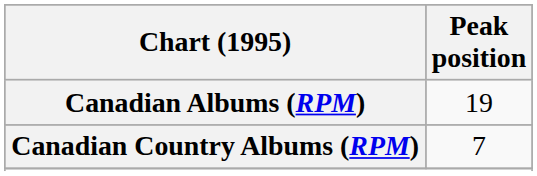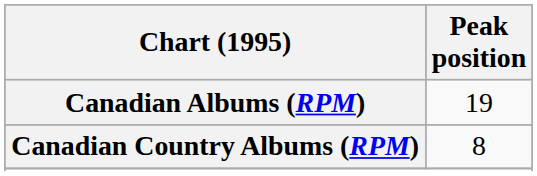 <table class="wikitable sortable plainrowheaders" style="text-align:center">
 <tr>
 <th scope="col">Chart (1995)</th>
 <th scope="col">Peak<br>position</th>
 </tr>
 <tr>
 <th scope="row">Canadian Albums (<em><a href='#'>RPM</a></em>)</th>
 <td>19</td>
 </tr>
 <tr>
 <th scope="row">Canadian Country Albums (<em><a href='#'>RPM</a></em>)</th>
-<td>7</td>
+<td>8</td>
 </tr>
 <tr>
 </tr>
 <tr>
 </tr>
 </table>
